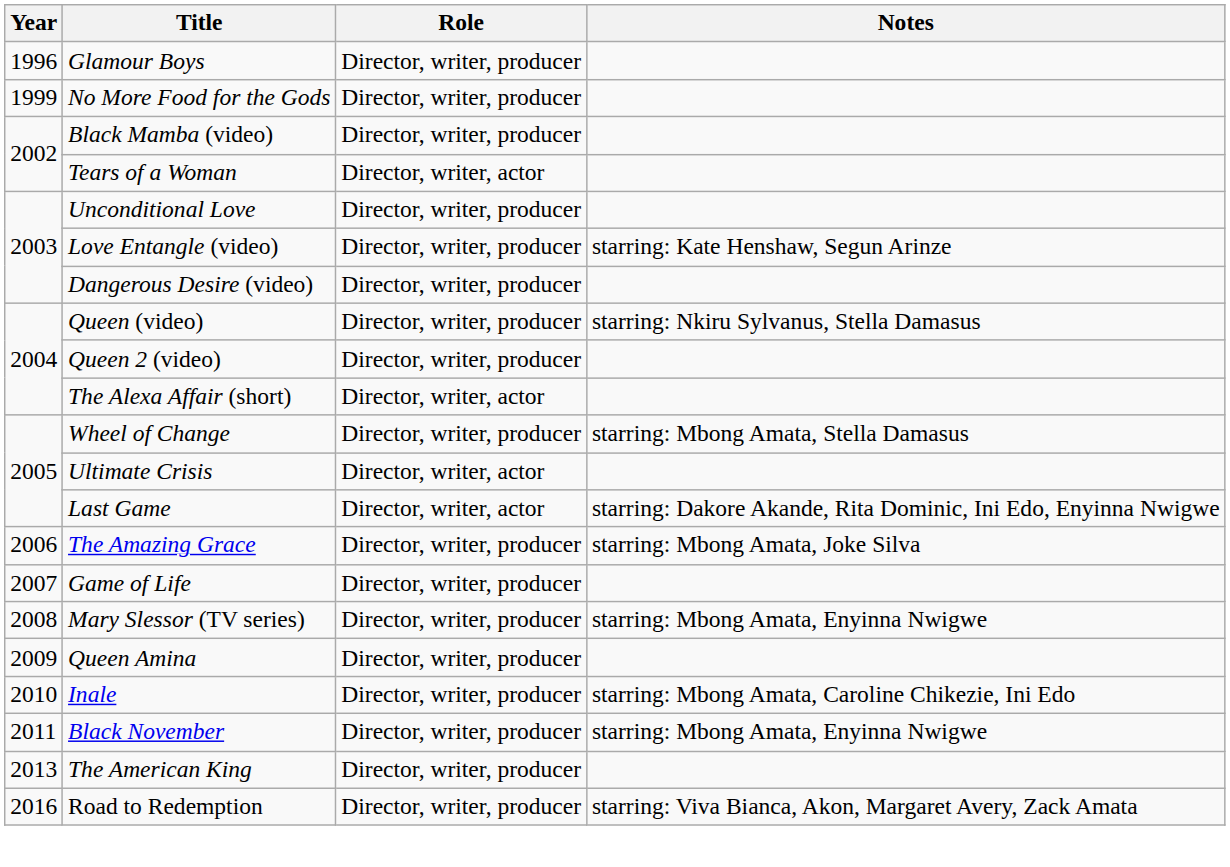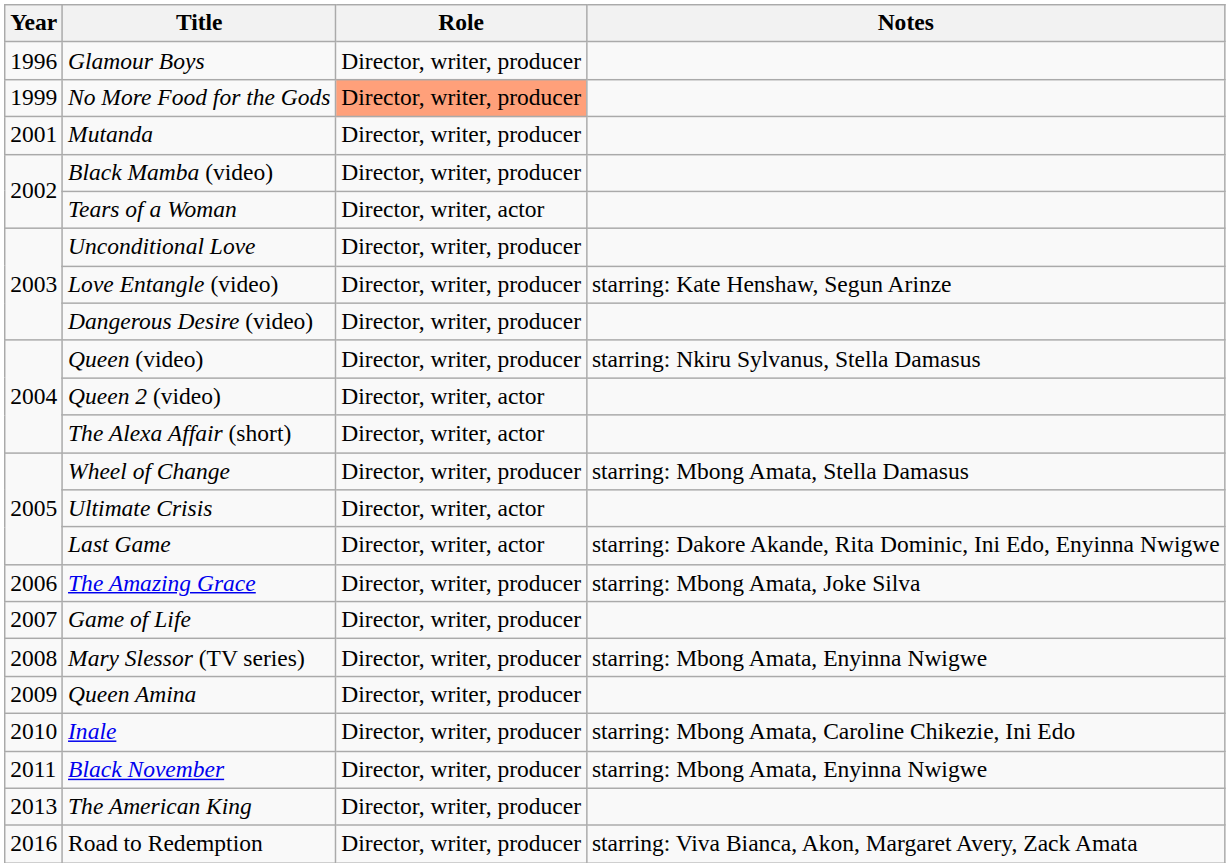 <table class="wikitable">
 <tr>
 <th>Year</th>
 <th>Title</th>
 <th>Role</th>
 <th>Notes</th>
 </tr>
 <tr>
 <td>1996</td>
 <td><em>Glamour Boys</em></td>
 <td>Director, writer, producer</td>
 <td></td>
 </tr>
 <tr>
 <td>1999</td>
 <td><em>No More Food for the Gods</em></td>
+<td style="background: lightsalmon;">Director, writer, producer</td>
+<td></td>
+</tr>
+<tr>
+<td>2001</td>
+<td><em>Mutanda</em></td>
 <td>Director, writer, producer</td>
 <td></td>
 </tr>
 <tr>
 <td rowspan="2">2002</td>
 <td><em>Black Mamba</em> (video)</td>
 <td>Director, writer, producer</td>
 <td></td>
 </tr>
 <tr>
 <td><em>Tears of a Woman</em></td>
 <td>Director, writer, actor</td>
 <td></td>
 </tr>
 <tr>
 <td rowspan="3">2003</td>
 <td><em>Unconditional Love</em></td>
 <td>Director, writer, producer</td>
 <td></td>
 </tr>
 <tr>
 <td><em>Love Entangle</em> (video)</td>
 <td>Director, writer, producer</td>
 <td>starring: Kate Henshaw, Segun Arinze</td>
 </tr>
 <tr>
 <td><em>Dangerous Desire</em> (video)</td>
 <td>Director, writer, producer</td>
 <td></td>
 </tr>
 <tr>
 <td rowspan="3">2004</td>
 <td><em>Queen</em> (video)</td>
 <td>Director, writer, producer</td>
 <td>starring: Nkiru Sylvanus, Stella Damasus</td>
 </tr>
 <tr>
 <td><em>Queen 2</em> (video)</td>
-<td>Director, writer, producer</td>
+<td>Director, writer, actor</td>
 <td></td>
 </tr>
 <tr>
 <td><em>The Alexa Affair</em> (short)</td>
 <td>Director, writer, actor</td>
 <td></td>
 </tr>
 <tr>
 <td rowspan="3">2005</td>
 <td><em>Wheel of Change</em></td>
 <td>Director, writer, producer</td>
 <td>starring: Mbong Amata, Stella Damasus</td>
 </tr>
 <tr>
 <td><em>Ultimate Crisis</em></td>
 <td>Director, writer, actor</td>
 <td></td>
 </tr>
 <tr>
 <td><em>Last Game</em></td>
 <td>Director, writer, actor</td>
 <td>starring: Dakore Akande, Rita Dominic, Ini Edo, Enyinna Nwigwe</td>
 </tr>
 <tr>
 <td>2006</td>
 <td><em><a href='#'>The Amazing Grace</a></em></td>
 <td>Director, writer, producer</td>
 <td>starring: Mbong Amata, Joke Silva</td>
 </tr>
 <tr>
 <td>2007</td>
 <td><em>Game of Life</em></td>
 <td>Director, writer, producer</td>
 <td></td>
 </tr>
 <tr>
 <td>2008</td>
 <td><em>Mary Slessor</em> (TV series)</td>
 <td>Director, writer, producer</td>
 <td>starring: Mbong Amata, Enyinna Nwigwe</td>
 </tr>
 <tr>
 <td>2009</td>
 <td><em>Queen Amina</em></td>
 <td>Director, writer, producer</td>
 <td></td>
 </tr>
 <tr>
 <td>2010</td>
 <td><em><a href='#'>Inale</a></em></td>
 <td>Director, writer, producer</td>
 <td>starring: Mbong Amata, Caroline Chikezie, Ini Edo</td>
 </tr>
 <tr>
 <td>2011</td>
 <td><em><a href='#'>Black November</a></em></td>
 <td>Director, writer, producer</td>
 <td>starring: Mbong Amata, Enyinna Nwigwe</td>
 </tr>
 <tr>
 <td>2013</td>
 <td><em>The American King</em></td>
 <td>Director, writer, producer</td>
 <td></td>
 </tr>
 <tr>
 <td>2016</td>
 <td>Road to Redemption</td>
 <td>Director, writer, producer</td>
 <td>starring: Viva Bianca, Akon, Margaret Avery, Zack Amata</td>
 </tr>
 </table>
